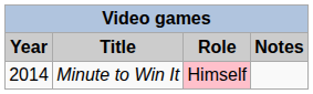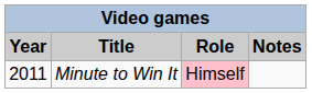 <table class="wikitable">
 <tr style="text-align:center;">
 <th colspan=4 style="background:#B0C4DE;">Video games</th>
 </tr>
 <tr style="text-align:center;">
 <th style="background:#ccc;">Year</th>
 <th style="background:#ccc;">Title</th>
 <th style="background:#ccc;">Role</th>
 <th style="background:#ccc;">Notes</th>
 </tr>
 <tr>
-<td>2014</td>
+<td>2011</td>
 <td><em>Minute to Win It</em></td>
 <td style="background: pink;">Himself</td>
 <td></td>
 </tr>
 </table>
